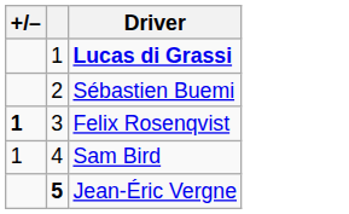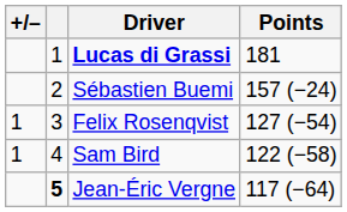 <table class="wikitable" style="font-size: 85%">
 <tr>
 <th scope="col">+/–</th>
 <th scope="col"></th>
 <th scope="col">Driver</th>
+<th scope="col">Points</th>
 </tr>
 <tr>
 <td align="left"></td>
 <td align="center">1</td>
 <td> <strong><a href='#'>Lucas di Grassi</a></strong></td>
+<td align="left">181</td>
 </tr>
 <tr>
 <td align="left"></td>
 <td align="center">2</td>
 <td> <a href='#'>Sébastien Buemi</a></td>
+<td align="left">157 (−24)</td>
 </tr>
 <tr>
-<td align="left"><strong> 1</strong></td>
+<td align="left"> 1</td>
 <td align="center">3</td>
 <td> <a href='#'>Felix Rosenqvist</a></td>
+<td align="left">127 (−54)</td>
 </tr>
 <tr>
 <td align="left"> 1</td>
 <td align="center">4</td>
 <td> <a href='#'>Sam Bird</a></td>
+<td align="left">122 (−58)</td>
 </tr>
 <tr>
 <td align="left"></td>
 <td align="center"><strong>5</strong></td>
 <td> <a href='#'>Jean-Éric Vergne</a></td>
+<td align="left">117 (−64)</td>
 </tr>
 </table>
